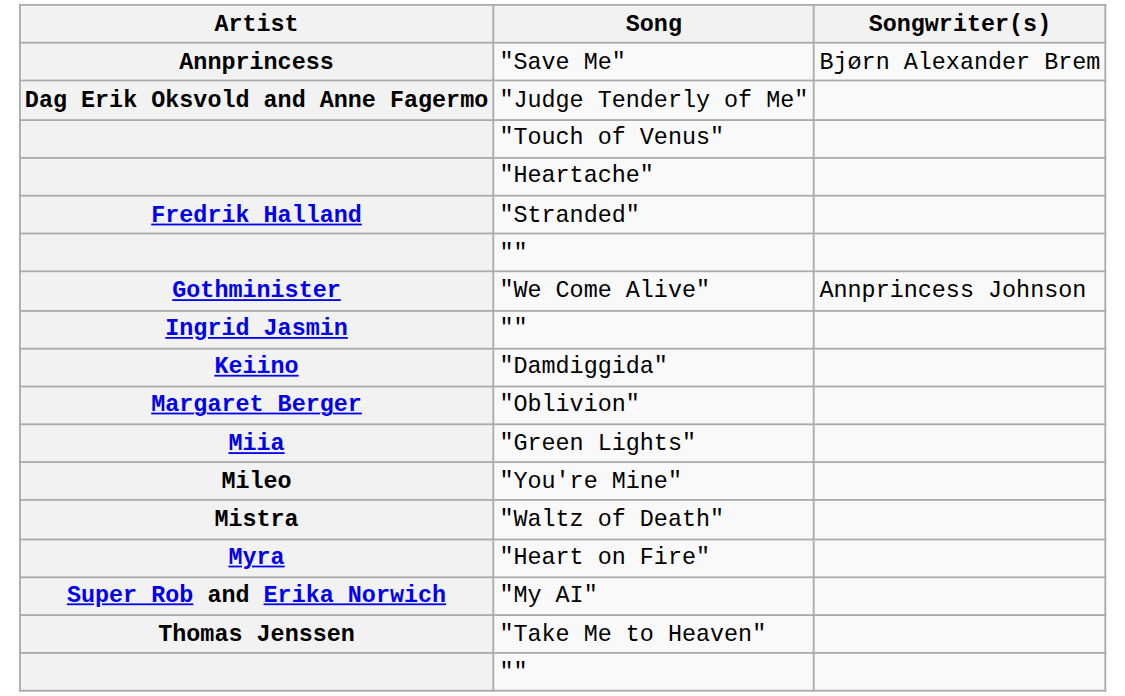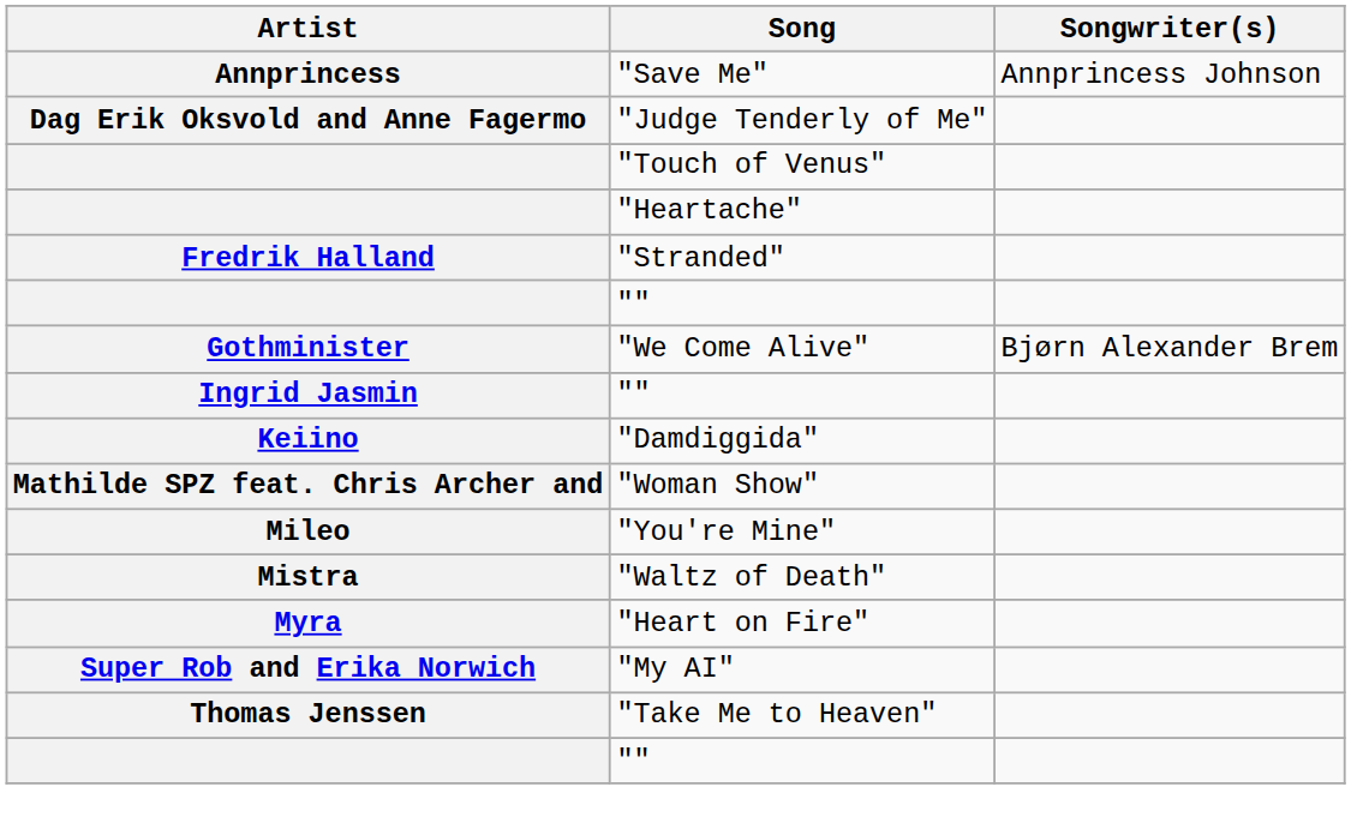 <table class="wikitable sortable plainrowheaders" style="margin: 1em auto 1em auto">
 <tr>
 <th scope="col">Artist</th>
 <th scope="col">Song</th>
 <th scope="col">Songwriter(s)</th>
 </tr>
 <tr>
 <th scope="row">Annprincess</th>
 <td>"Save Me"</td>
-<td>Bjørn Alexander Brem</td>
+<td>Annprincess Johnson</td>
 </tr>
 <tr>
 <th scope="row">Dag Erik Oksvold and Anne Fagermo</th>
 <td>"Judge Tenderly of Me"</td>
 <td></td>
 </tr>
 <tr>
 <th scope="row"></th>
 <td>"Touch of Venus"</td>
 <td></td>
 </tr>
 <tr>
 <th scope="row"></th>
 <td>"Heartache"</td>
 <td></td>
 </tr>
 <tr>
 <th scope="row"><a href='#'>Fredrik Halland</a></th>
 <td>"Stranded"</td>
 <td></td>
 </tr>
 <tr>
 <th scope="row"></th>
 <td>""</td>
 <td></td>
 </tr>
 <tr>
 <th scope="row"><a href='#'>Gothminister</a></th>
 <td>"We Come Alive"</td>
-<td>Annprincess Johnson</td>
+<td>Bjørn Alexander Brem</td>
 </tr>
 <tr>
 <th scope="row"><a href='#'>Ingrid Jasmin</a></th>
 <td>""</td>
 <td></td>
 </tr>
 <tr>
 <th scope="row"><a href='#'>Keiino</a></th>
 <td>"Damdiggida"</td>
 <td></td>
 </tr>
 <tr>
-<th scope="row"><a href='#'>Margaret Berger</a></th>
-<td>"Oblivion"</td>
-<td></td>
-</tr>
-<tr>
-<th scope="row"><a href='#'>Miia</a></th>
-<td>"Green Lights"</td>
+<th scope="row">Mathilde SPZ feat. Chris Archer and </th>
+<td>"Woman Show"</td>
 <td></td>
 </tr>
 <tr>
 <th scope="row">Mileo</th>
 <td>"You're Mine"</td>
 <td></td>
 </tr>
 <tr>
 <th scope="row">Mistra</th>
 <td>"Waltz of Death"</td>
 <td></td>
 </tr>
 <tr>
 <th scope="row"><a href='#'>Myra</a></th>
 <td>"Heart on Fire"</td>
 <td></td>
 </tr>
 <tr>
 <th scope="row"><a href='#'>Super Rob</a> and <a href='#'>Erika Norwich</a></th>
 <td>"My AI"</td>
 <td></td>
 </tr>
 <tr>
 <th scope="row">Thomas Jenssen</th>
 <td>"Take Me to Heaven"</td>
 <td></td>
 </tr>
 <tr>
 <th scope="row"></th>
 <td>""</td>
 <td></td>
 </tr>
 </table>
